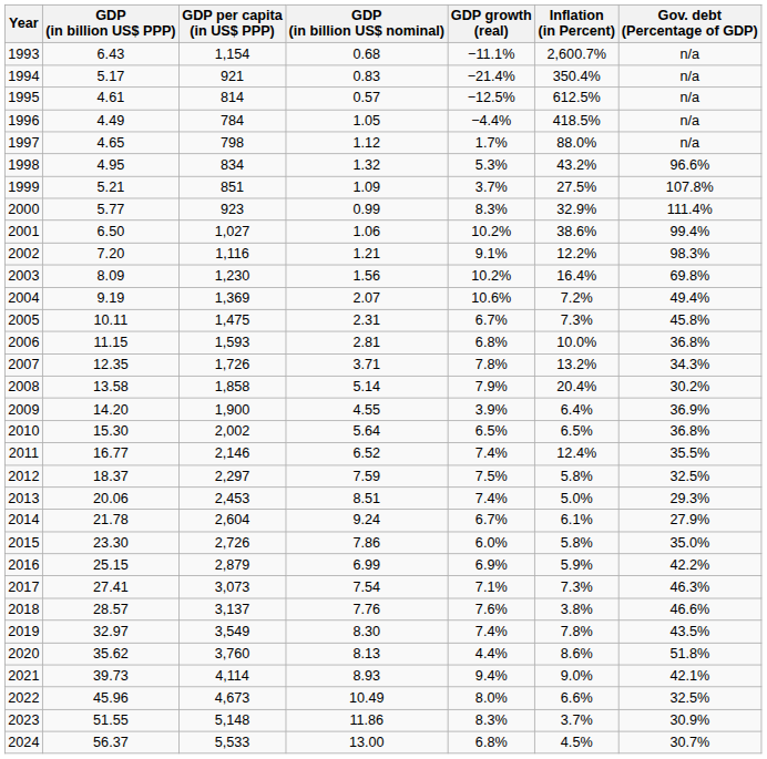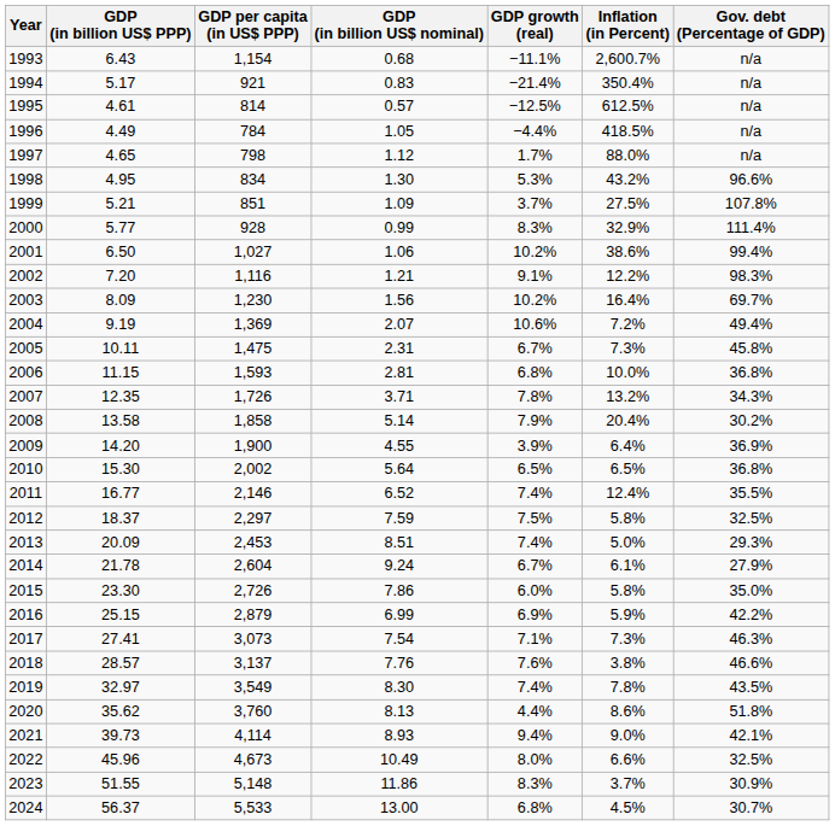 <table class="wikitable" style="text-align:center; vertical-align:middle;">
 <tr style="font-weight:bold;">
 <th>Year</th>
 <th>GDP<br>(in billion US$ PPP)</th>
 <th>GDP per capita<br>(in US$ PPP)</th>
 <th>GDP<br>(in billion US$ nominal)</th>
 <th>GDP growth<br>(real)</th>
 <th>Inflation<br>(in Percent)</th>
 <th>Gov. debt<br>(Percentage of GDP)</th>
 </tr>
 <tr>
 <td>1993</td>
 <td>6.43</td>
 <td>1,154</td>
 <td>0.68</td>
 <td>−11.1%</td>
 <td>2,600.7%</td>
 <td>n/a</td>
 </tr>
 <tr>
 <td>1994</td>
 <td>5.17</td>
 <td>921</td>
 <td>0.83</td>
 <td>−21.4%</td>
 <td>350.4%</td>
 <td>n/a</td>
 </tr>
 <tr>
 <td>1995</td>
 <td>4.61</td>
 <td>814</td>
 <td>0.57</td>
 <td>−12.5%</td>
 <td>612.5%</td>
 <td>n/a</td>
 </tr>
 <tr>
 <td>1996</td>
 <td>4.49</td>
 <td>784</td>
 <td>1.05</td>
 <td>−4.4%</td>
 <td>418.5%</td>
 <td>n/a</td>
 </tr>
 <tr>
 <td>1997</td>
 <td>4.65</td>
 <td>798</td>
 <td>1.12</td>
 <td>1.7%</td>
 <td>88.0%</td>
 <td>n/a</td>
 </tr>
 <tr>
 <td>1998</td>
 <td>4.95</td>
 <td>834</td>
-<td>1.32</td>
+<td>1.30</td>
 <td>5.3%</td>
 <td>43.2%</td>
 <td>96.6%</td>
 </tr>
 <tr>
 <td>1999</td>
 <td>5.21</td>
 <td>851</td>
 <td>1.09</td>
 <td>3.7%</td>
 <td>27.5%</td>
 <td>107.8%</td>
 </tr>
 <tr>
 <td>2000</td>
 <td>5.77</td>
-<td>923</td>
+<td>928</td>
 <td>0.99</td>
 <td>8.3%</td>
 <td>32.9%</td>
 <td>111.4%</td>
 </tr>
 <tr>
 <td>2001</td>
 <td>6.50</td>
 <td>1,027</td>
 <td>1.06</td>
 <td>10.2%</td>
 <td>38.6%</td>
 <td>99.4%</td>
 </tr>
 <tr>
 <td>2002</td>
 <td>7.20</td>
 <td>1,116</td>
 <td>1.21</td>
 <td>9.1%</td>
 <td>12.2%</td>
 <td>98.3%</td>
 </tr>
 <tr>
 <td>2003</td>
 <td>8.09</td>
 <td>1,230</td>
 <td>1.56</td>
 <td>10.2%</td>
 <td>16.4%</td>
-<td>69.8%</td>
+<td>69.7%</td>
 </tr>
 <tr>
 <td>2004</td>
 <td>9.19</td>
 <td>1,369</td>
 <td>2.07</td>
 <td>10.6%</td>
 <td>7.2%</td>
 <td>49.4%</td>
 </tr>
 <tr>
 <td>2005</td>
 <td>10.11</td>
 <td>1,475</td>
 <td>2.31</td>
 <td>6.7%</td>
 <td>7.3%</td>
 <td>45.8%</td>
 </tr>
 <tr>
 <td>2006</td>
 <td>11.15</td>
 <td>1,593</td>
 <td>2.81</td>
 <td>6.8%</td>
 <td>10.0%</td>
 <td>36.8%</td>
 </tr>
 <tr>
 <td>2007</td>
 <td>12.35</td>
 <td>1,726</td>
 <td>3.71</td>
 <td>7.8%</td>
 <td>13.2%</td>
 <td>34.3%</td>
 </tr>
 <tr>
 <td>2008</td>
 <td>13.58</td>
 <td>1,858</td>
 <td>5.14</td>
 <td>7.9%</td>
 <td>20.4%</td>
 <td>30.2%</td>
 </tr>
 <tr>
 <td>2009</td>
 <td>14.20</td>
 <td>1,900</td>
 <td>4.55</td>
 <td>3.9%</td>
 <td>6.4%</td>
 <td>36.9%</td>
 </tr>
 <tr>
 <td>2010</td>
 <td>15.30</td>
 <td>2,002</td>
 <td>5.64</td>
 <td>6.5%</td>
 <td>6.5%</td>
 <td>36.8%</td>
 </tr>
 <tr>
 <td>2011</td>
 <td>16.77</td>
 <td>2,146</td>
 <td>6.52</td>
 <td>7.4%</td>
 <td>12.4%</td>
 <td>35.5%</td>
 </tr>
 <tr>
 <td>2012</td>
 <td>18.37</td>
 <td>2,297</td>
 <td>7.59</td>
 <td>7.5%</td>
 <td>5.8%</td>
 <td>32.5%</td>
 </tr>
 <tr>
 <td>2013</td>
-<td>20.06</td>
+<td>20.09</td>
 <td>2,453</td>
 <td>8.51</td>
 <td>7.4%</td>
 <td>5.0%</td>
 <td>29.3%</td>
 </tr>
 <tr>
 <td>2014</td>
 <td>21.78</td>
 <td>2,604</td>
 <td>9.24</td>
 <td>6.7%</td>
 <td>6.1%</td>
 <td>27.9%</td>
 </tr>
 <tr>
 <td>2015</td>
 <td>23.30</td>
 <td>2,726</td>
 <td>7.86</td>
 <td>6.0%</td>
 <td>5.8%</td>
 <td>35.0%</td>
 </tr>
 <tr>
 <td>2016</td>
 <td>25.15</td>
 <td>2,879</td>
 <td>6.99</td>
 <td>6.9%</td>
 <td>5.9%</td>
 <td>42.2%</td>
 </tr>
 <tr>
 <td>2017</td>
 <td>27.41</td>
 <td>3,073</td>
 <td>7.54</td>
 <td>7.1%</td>
 <td>7.3%</td>
 <td>46.3%</td>
 </tr>
 <tr>
 <td>2018</td>
 <td>28.57</td>
 <td>3,137</td>
 <td>7.76</td>
 <td>7.6%</td>
 <td>3.8%</td>
 <td>46.6%</td>
 </tr>
 <tr>
 <td>2019</td>
 <td>32.97</td>
 <td>3,549</td>
 <td>8.30</td>
 <td>7.4%</td>
 <td>7.8%</td>
 <td>43.5%</td>
 </tr>
 <tr>
 <td>2020</td>
 <td>35.62</td>
 <td>3,760</td>
 <td>8.13</td>
 <td>4.4%</td>
 <td>8.6%</td>
 <td>51.8%</td>
 </tr>
 <tr>
 <td>2021</td>
 <td>39.73</td>
 <td>4,114</td>
 <td>8.93</td>
 <td>9.4%</td>
 <td>9.0%</td>
 <td>42.1%</td>
 </tr>
 <tr>
 <td>2022</td>
 <td>45.96</td>
 <td>4,673</td>
 <td>10.49</td>
 <td>8.0%</td>
 <td>6.6%</td>
 <td>32.5%</td>
 </tr>
 <tr>
 <td>2023</td>
 <td>51.55</td>
 <td>5,148</td>
 <td>11.86</td>
 <td>8.3%</td>
 <td>3.7%</td>
 <td>30.9%</td>
 </tr>
 <tr>
 <td>2024</td>
 <td>56.37</td>
 <td>5,533</td>
 <td>13.00</td>
 <td>6.8%</td>
 <td>4.5%</td>
 <td>30.7%</td>
 </tr>
 </table>
